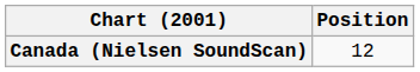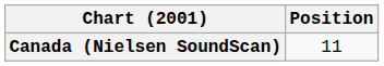 <table class="wikitable plainrowheaders" style="text-align:center">
 <tr>
 <th scope="col">Chart (2001)</th>
 <th scope="col">Position</th>
 </tr>
 <tr>
 <th scope="row">Canada (Nielsen SoundScan)</th>
-<td>12</td>
+<td>11</td>
 </tr>
 </table>
